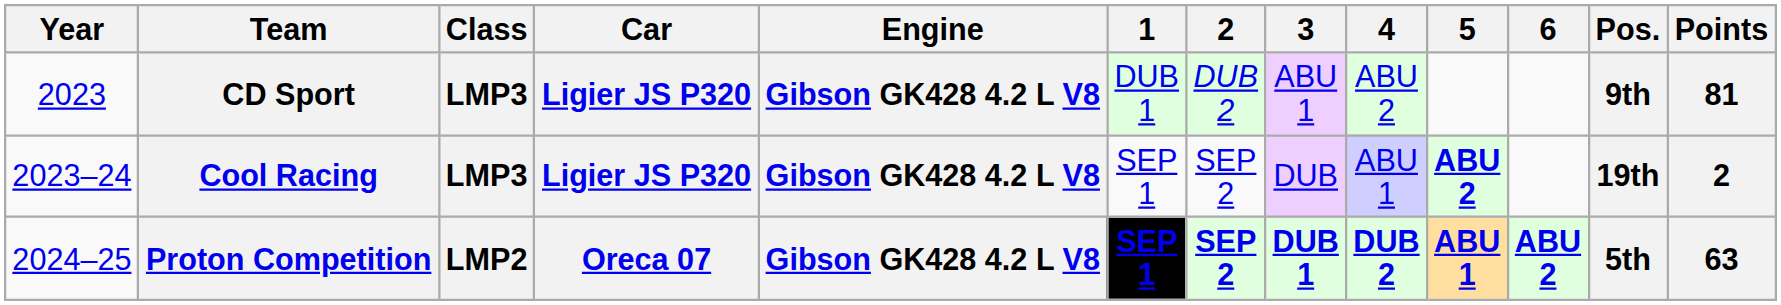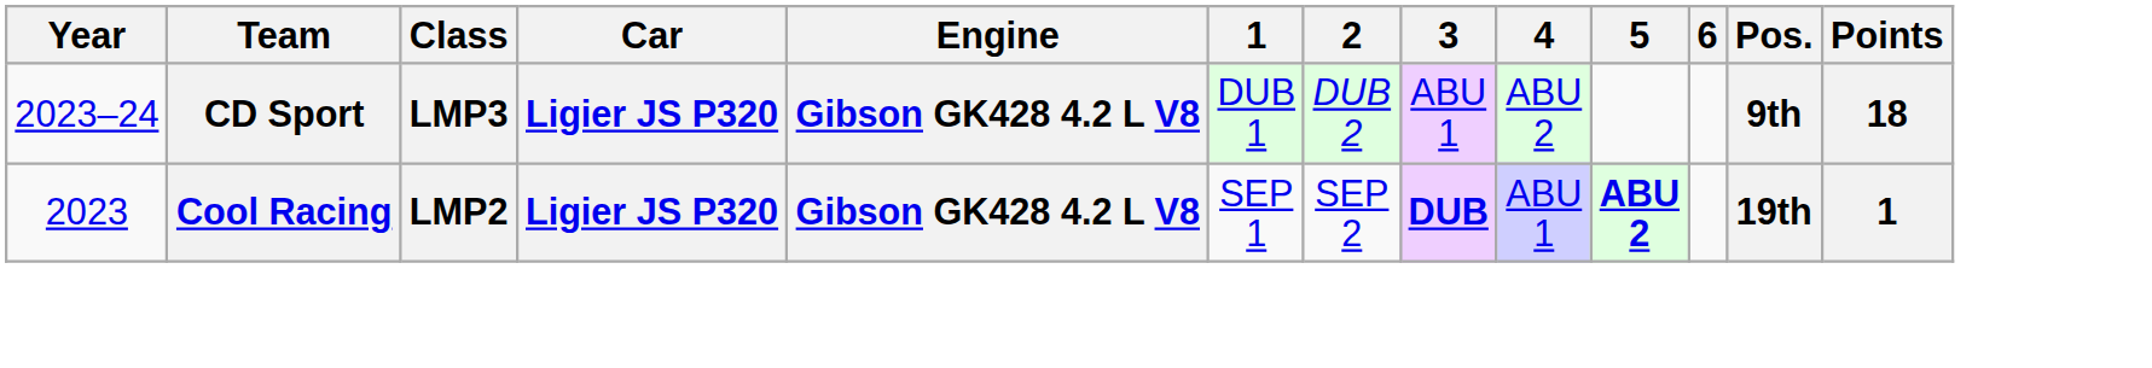 <table class="wikitable" style="text-align:center; font-size:85%">
 <tr>
 <th>Year</th>
 <th>Team</th>
 <th>Class</th>
 <th>Car</th>
 <th>Engine</th>
 <th>1</th>
 <th>2</th>
 <th>3</th>
 <th>4</th>
 <th>5</th>
 <th>6</th>
 <th>Pos.</th>
 <th>Points</th>
 </tr>
 <tr>
-<td><a href='#'>2023</a></td>
+<td nowrap><a href='#'>2023–24</a></td>
 <th nowrap>CD Sport</th>
 <th>LMP3</th>
 <th nowrap><a href='#'>Ligier JS P320</a></th>
 <th nowrap><a href='#'>Gibson</a> GK428 4.2 L <a href='#'>V8</a></th>
 <td style="background:#DFFFDF;"><a href='#'>DUB<br>1</a><br></td>
 <td style="background:#DFFFDF;"><em><a href='#'>DUB<br>2</a></em><br></td>
 <td style="background:#EFCFFF;"><a href='#'>ABU<br>1</a><br></td>
 <td style="background:#DFFFDF;"><a href='#'>ABU<br>2</a><br></td>
 <td></td>
 <td></td>
 <th>9th</th>
-<th>81</th>
+<th>18</th>
 </tr>
 <tr>
-<td nowrap><a href='#'>2023–24</a></td>
+<td><a href='#'>2023</a></td>
 <th nowrap><a href='#'>Cool Racing</a></th>
-<th>LMP3</th>
+<th>LMP2</th>
 <th nowrap><a href='#'>Ligier JS P320</a></th>
 <th nowrap><a href='#'>Gibson</a> GK428 4.2 L <a href='#'>V8</a></th>
 <td style="background:#;"><a href='#'>SEP<br>1</a></td>
 <td style="background:#;"><a href='#'>SEP<br>2</a></td>
-<td style="background:#EFCFFF;"><a href='#'>DUB</a><br></td>
+<td style="background:#EFCFFF;"><strong><a href='#'>DUB</a><br></strong></td>
 <td style="background:#CFCFFF;"><a href='#'>ABU<br>1</a><br></td>
 <td style="background:#DFFFDF;"><strong><a href='#'>ABU<br>2</a><br></strong></td>
 <td></td>
 <th>19th</th>
-<th>2</th>
-</tr>
-<tr>
-<td nowrap><a href='#'>2024–25</a></td>
-<th nowrap><a href='#'>Proton Competition</a></th>
-<th>LMP2</th>
-<th nowrap><a href='#'>Oreca 07</a></th>
-<th nowrap><a href='#'>Gibson</a> GK428 4.2 L <a href='#'>V8</a></th>
-<td style="background:#000000;color:white"><strong><a href='#'><span>SEP<br>1</span></a></strong><br></td>
-<td style="background:#DFFFDF;"><strong><a href='#'>SEP<br>2</a></strong><br></td>
-<td style="background:#DFFFDF;"><strong><a href='#'>DUB<br>1</a></strong><br></td>
-<td style="background:#DFFFDF;"><strong><a href='#'>DUB<br>2</a></strong><br></td>
-<td style="background:#FFDF9F;"><strong><a href='#'>ABU<br>1</a></strong><br></td>
-<td style="background:#DFFFDF;"><strong><a href='#'>ABU<br>2</a></strong><br></td>
-<th>5th</th>
-<th>63</th>
+<th>1</th>
 </tr>
 </table>
